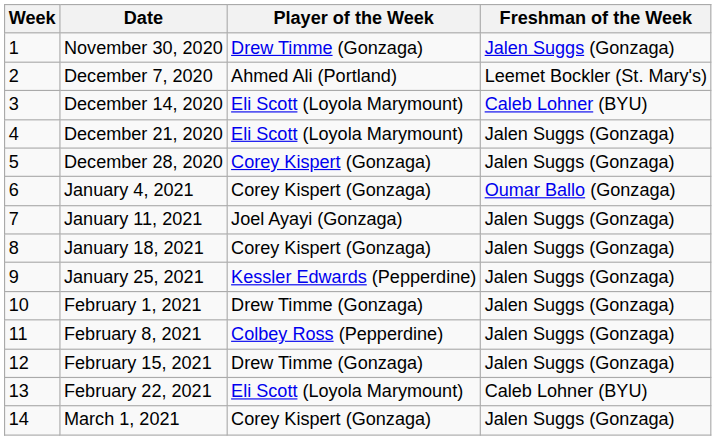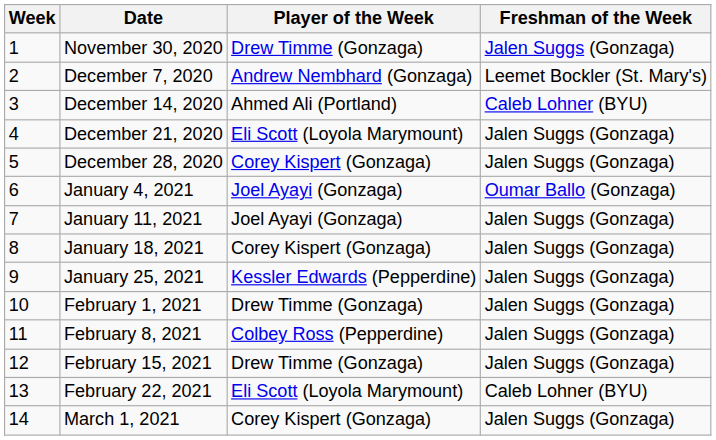 <table class="wikitable">
 <tr>
 <th>Week</th>
 <th>Date</th>
 <th>Player of the Week</th>
 <th>Freshman of the Week</th>
 </tr>
 <tr>
 <td>1</td>
 <td>November 30, 2020</td>
 <td><a href='#'>Drew Timme</a> (Gonzaga)</td>
 <td><a href='#'>Jalen Suggs</a> (Gonzaga)</td>
 </tr>
 <tr>
 <td>2</td>
 <td>December 7, 2020</td>
-<td>Ahmed Ali (Portland)</td>
+<td><a href='#'>Andrew Nembhard</a> (Gonzaga)</td>
 <td>Leemet Bockler (St. Mary's)</td>
 </tr>
 <tr>
 <td>3</td>
 <td>December 14, 2020</td>
-<td><a href='#'>Eli Scott</a> (Loyola Marymount)</td>
+<td>Ahmed Ali (Portland)</td>
 <td><a href='#'>Caleb Lohner</a> (BYU)</td>
 </tr>
 <tr>
 <td>4</td>
 <td>December 21, 2020</td>
 <td><a href='#'>Eli Scott</a> (Loyola Marymount)</td>
 <td>Jalen Suggs (Gonzaga)</td>
 </tr>
 <tr>
 <td>5</td>
 <td>December 28, 2020</td>
 <td><a href='#'>Corey Kispert</a> (Gonzaga)</td>
 <td>Jalen Suggs (Gonzaga)</td>
 </tr>
 <tr>
 <td>6</td>
 <td>January 4, 2021</td>
-<td>Corey Kispert (Gonzaga)</td>
+<td><a href='#'>Joel Ayayi</a> (Gonzaga)</td>
 <td><a href='#'>Oumar Ballo</a> (Gonzaga)</td>
 </tr>
 <tr>
 <td>7</td>
 <td>January 11, 2021</td>
 <td>Joel Ayayi (Gonzaga)</td>
 <td>Jalen Suggs (Gonzaga)</td>
 </tr>
 <tr>
 <td>8</td>
 <td>January 18, 2021</td>
 <td>Corey Kispert (Gonzaga)</td>
 <td>Jalen Suggs (Gonzaga)</td>
 </tr>
 <tr>
 <td>9</td>
 <td>January 25, 2021</td>
 <td><a href='#'>Kessler Edwards</a> (Pepperdine)</td>
 <td>Jalen Suggs (Gonzaga)</td>
 </tr>
 <tr>
 <td>10</td>
 <td>February 1, 2021</td>
 <td>Drew Timme (Gonzaga)</td>
 <td>Jalen Suggs (Gonzaga)</td>
 </tr>
 <tr>
 <td>11</td>
 <td>February 8, 2021</td>
 <td><a href='#'>Colbey Ross</a> (Pepperdine)</td>
 <td>Jalen Suggs (Gonzaga)</td>
 </tr>
 <tr>
 <td>12</td>
 <td>February 15, 2021</td>
 <td>Drew Timme (Gonzaga)</td>
 <td>Jalen Suggs (Gonzaga)</td>
 </tr>
 <tr>
 <td>13</td>
 <td>February 22, 2021</td>
 <td><a href='#'>Eli Scott</a> (Loyola Marymount)</td>
 <td>Caleb Lohner (BYU)</td>
 </tr>
 <tr>
 <td>14</td>
 <td>March 1, 2021</td>
 <td>Corey Kispert (Gonzaga)</td>
 <td>Jalen Suggs (Gonzaga)</td>
 </tr>
 </table>
